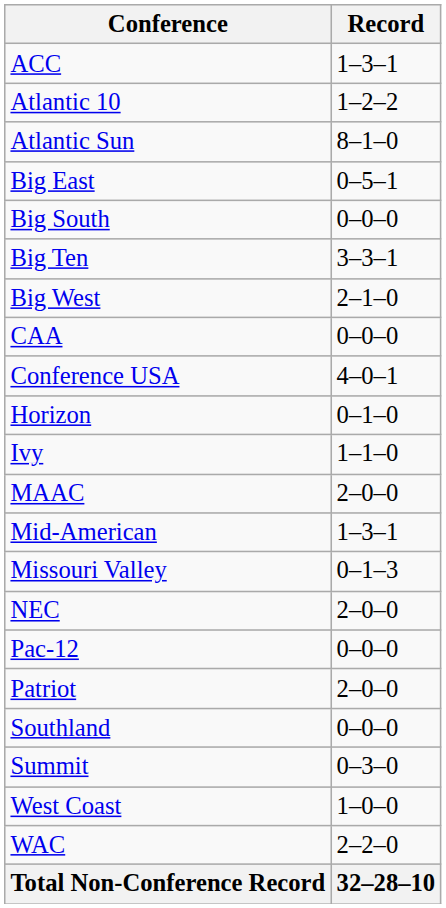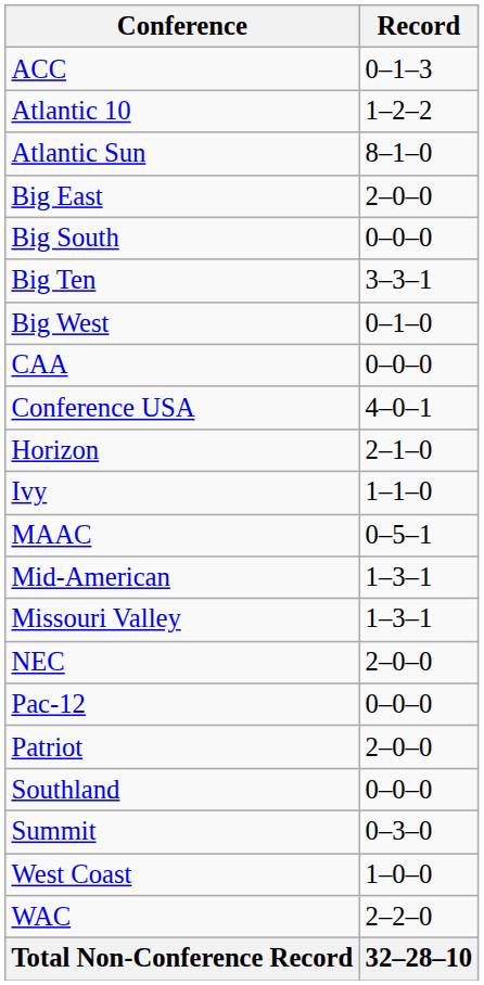 <table class="wikitable">
 <tr>
 <th>Conference</th>
 <th>Record</th>
 </tr>
 <tr>
 <td><a href='#'>ACC</a></td>
-<td>1–3–1</td>
+<td>0–1–3</td>
 </tr>
 <tr>
 <td><a href='#'>Atlantic 10</a></td>
 <td>1–2–2</td>
 </tr>
 <tr>
 <td><a href='#'>Atlantic Sun</a></td>
 <td>8–1–0</td>
 </tr>
 <tr>
 <td><a href='#'>Big East</a></td>
-<td>0–5–1</td>
+<td>2–0–0</td>
 </tr>
 <tr>
 <td><a href='#'>Big South</a></td>
 <td>0–0–0</td>
 </tr>
 <tr>
 <td><a href='#'>Big Ten</a></td>
 <td>3–3–1</td>
 </tr>
 <tr>
 <td><a href='#'>Big West</a></td>
-<td>2–1–0</td>
+<td>0–1–0</td>
 </tr>
 <tr>
 <td><a href='#'>CAA</a></td>
 <td>0–0–0</td>
 </tr>
 <tr>
 <td><a href='#'>Conference USA</a></td>
 <td>4–0–1</td>
 </tr>
 <tr>
 <td><a href='#'>Horizon</a></td>
-<td>0–1–0</td>
+<td>2–1–0</td>
 </tr>
 <tr>
 <td><a href='#'>Ivy</a></td>
 <td>1–1–0</td>
 </tr>
 <tr>
 <td><a href='#'>MAAC</a></td>
-<td>2–0–0</td>
+<td>0–5–1</td>
 </tr>
 <tr>
 <td><a href='#'>Mid-American</a></td>
 <td>1–3–1</td>
 </tr>
 <tr>
 <td><a href='#'>Missouri Valley</a></td>
-<td>0–1–3</td>
+<td>1–3–1</td>
 </tr>
 <tr>
 <td><a href='#'>NEC</a></td>
 <td>2–0–0</td>
 </tr>
 <tr>
 <td><a href='#'>Pac-12</a></td>
 <td>0–0–0</td>
 </tr>
 <tr>
 <td><a href='#'>Patriot</a></td>
 <td>2–0–0</td>
 </tr>
 <tr>
 <td><a href='#'>Southland</a></td>
 <td>0–0–0</td>
 </tr>
 <tr>
 <td><a href='#'>Summit</a></td>
 <td>0–3–0</td>
 </tr>
 <tr>
 <td><a href='#'>West Coast</a></td>
 <td>1–0–0</td>
 </tr>
 <tr>
 <td><a href='#'>WAC</a></td>
 <td>2–2–0</td>
 </tr>
 <tr>
 <th>Total Non-Conference Record</th>
 <th>32–28–10</th>
 </tr>
 </table>
